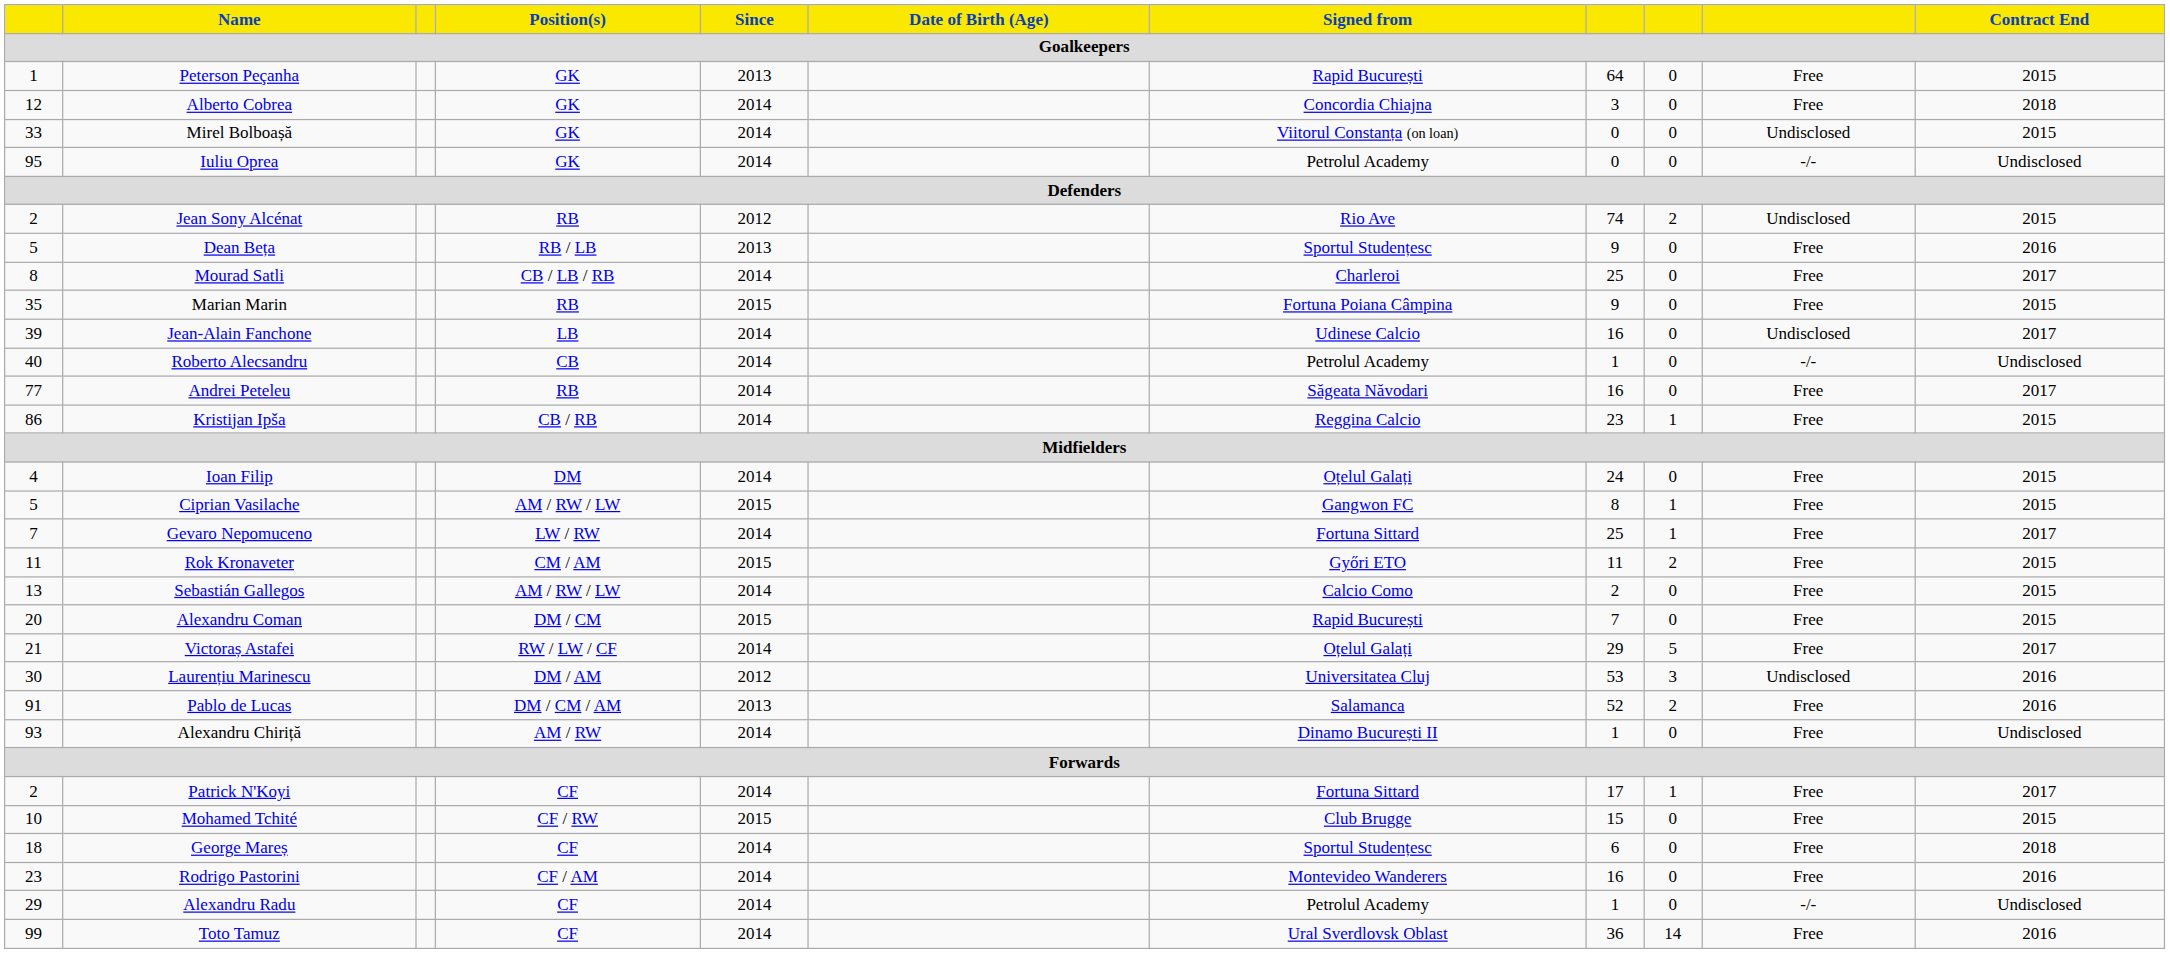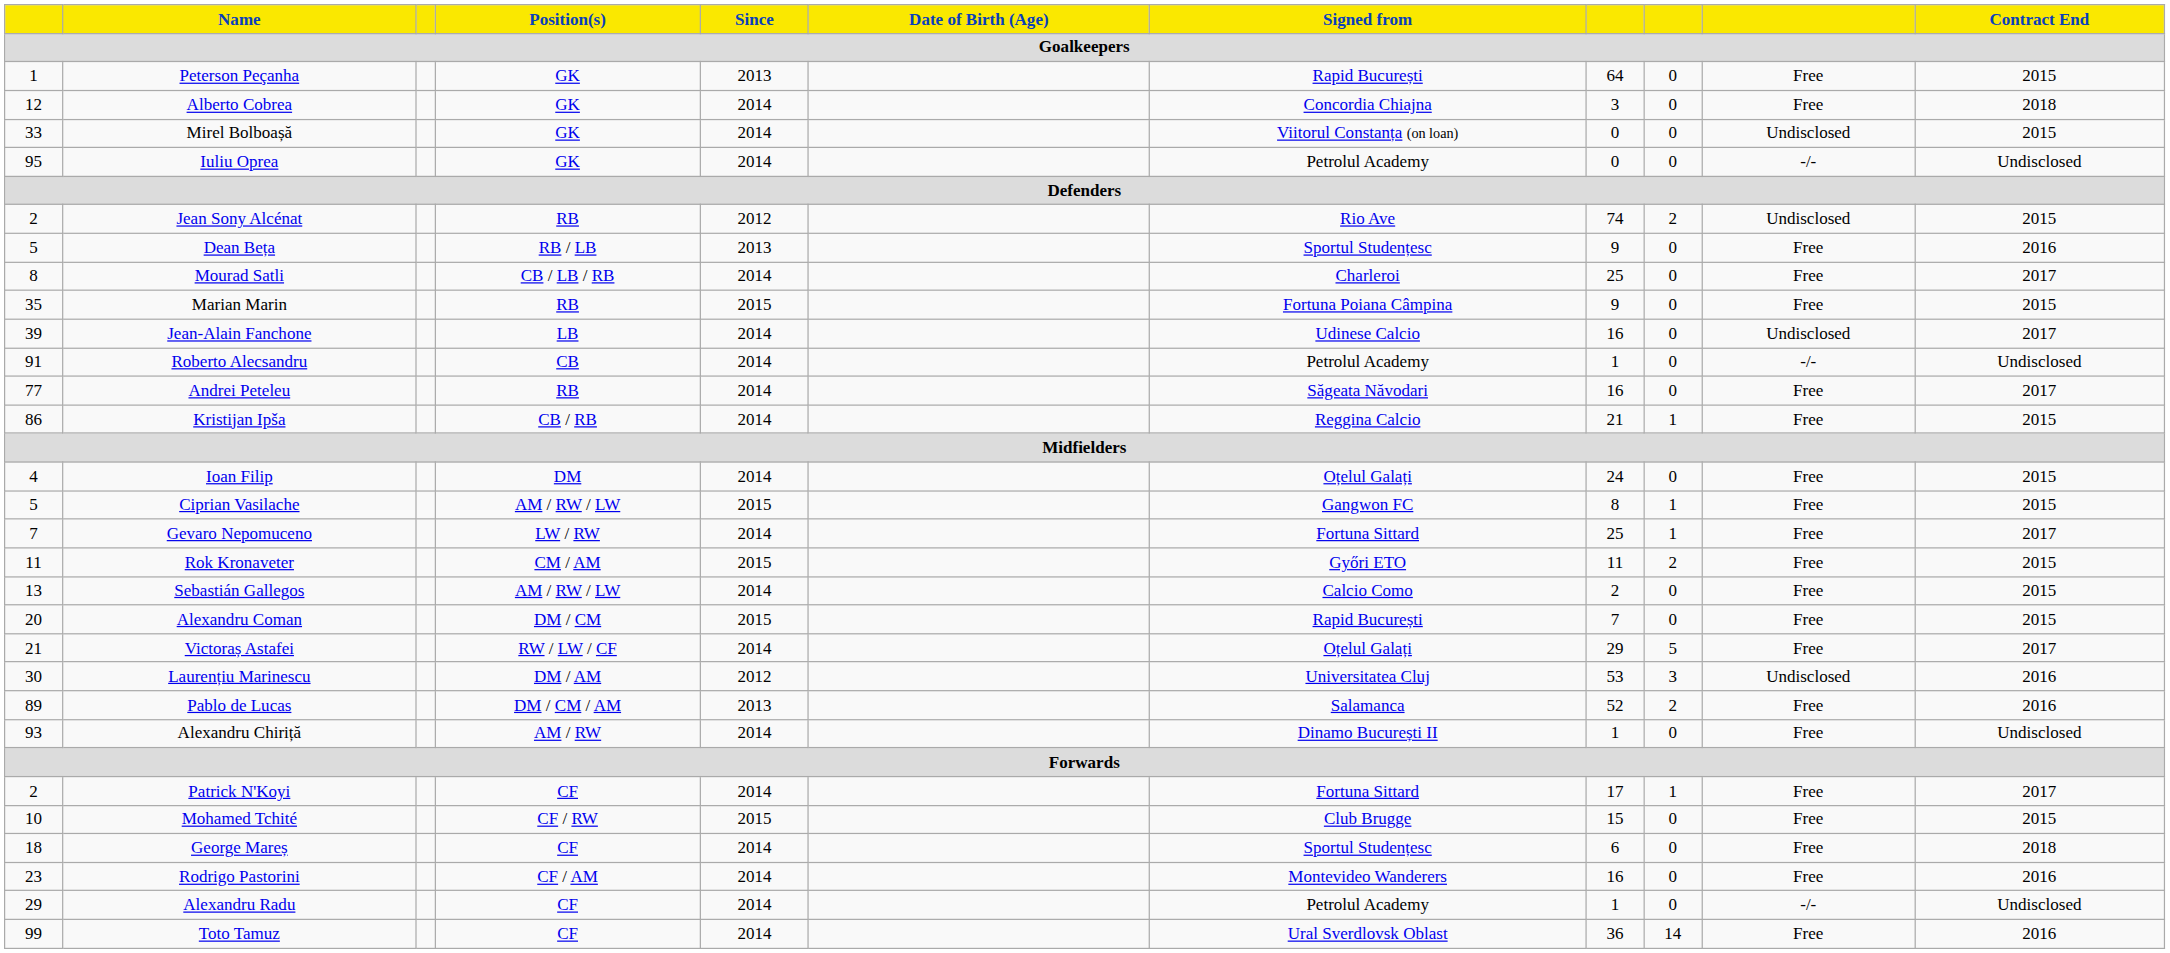 <table class="wikitable" style="text-align:center; font-size:88%; width:90%;">
 <tr>
 <th style="background:#fae800; color:#093fbc; text-align:center;"></th>
 <th style="background:#fae800; color:#093fbc; text-align:center;">Name</th>
 <th style="background:#fae800; color:#093fbc; text-align:center;"></th>
 <th style="background:#fae800; color:#093fbc; text-align:center;">Position(s)</th>
 <th style="background:#fae800; color:#093fbc; text-align:center;">Since</th>
 <th style="background:#fae800; color:#093fbc; text-align:center;">Date of Birth (Age)</th>
 <th style="background:#fae800; color:#093fbc; text-align:center;">Signed from</th>
 <th style="background:#fae800; color:#093fbc; text-align:center;"></th>
 <th style="background:#fae800; color:#093fbc; text-align:center;"></th>
 <th style="background:#fae800; color:#093fbc; text-align:center;"></th>
 <th style="background:#fae800; color:#093fbc; text-align:center;">Contract End</th>
 </tr>
 <tr>
 <th colspan="12" style="background:#dcdcdc; text-align:center;">Goalkeepers</th>
 </tr>
 <tr>
 <td>1</td>
 <td><a href='#'>Peterson Peçanha</a></td>
 <td></td>
 <td><a href='#'>GK</a></td>
 <td>2013</td>
 <td></td>
 <td><a href='#'>Rapid București</a></td>
 <td>64</td>
 <td>0</td>
 <td>Free</td>
 <td>2015</td>
 </tr>
 <tr>
 <td>12</td>
 <td><a href='#'>Alberto Cobrea</a></td>
 <td></td>
 <td><a href='#'>GK</a></td>
 <td>2014</td>
 <td></td>
 <td><a href='#'>Concordia Chiajna</a></td>
 <td>3</td>
 <td>0</td>
 <td>Free</td>
 <td>2018</td>
 </tr>
 <tr>
 <td>33</td>
 <td>Mirel Bolboașă</td>
 <td></td>
 <td><a href='#'>GK</a></td>
 <td>2014</td>
 <td></td>
 <td><a href='#'>Viitorul Constanța</a> <small>(on loan)</small></td>
 <td>0</td>
 <td>0</td>
 <td>Undisclosed</td>
 <td>2015</td>
 </tr>
 <tr>
 <td>95</td>
 <td><a href='#'>Iuliu Oprea</a></td>
 <td></td>
 <td><a href='#'>GK</a></td>
 <td>2014</td>
 <td></td>
 <td>Petrolul Academy</td>
 <td>0</td>
 <td>0</td>
 <td>-/-</td>
 <td>Undisclosed</td>
 </tr>
 <tr>
 <th colspan="12" style="background:#dcdcdc; text-align:center;">Defenders</th>
 </tr>
 <tr>
 <td>2</td>
 <td><a href='#'>Jean Sony Alcénat</a></td>
 <td></td>
 <td><a href='#'>RB</a></td>
 <td>2012</td>
 <td></td>
 <td> <a href='#'>Rio Ave</a></td>
 <td>74</td>
 <td>2</td>
 <td>Undisclosed</td>
 <td>2015</td>
 </tr>
 <tr>
 <td>5</td>
 <td><a href='#'>Dean Beța</a></td>
 <td></td>
 <td><a href='#'>RB</a> / <a href='#'>LB</a></td>
 <td>2013</td>
 <td></td>
 <td><a href='#'>Sportul Studențesc</a></td>
 <td>9</td>
 <td>0</td>
 <td>Free</td>
 <td>2016</td>
 </tr>
 <tr>
 <td>8</td>
 <td><a href='#'>Mourad Satli</a></td>
 <td></td>
 <td><a href='#'>CB</a> / <a href='#'>LB</a> / <a href='#'>RB</a></td>
 <td>2014</td>
 <td></td>
 <td> <a href='#'>Charleroi</a></td>
 <td>25</td>
 <td>0</td>
 <td>Free</td>
 <td>2017</td>
 </tr>
 <tr>
 <td>35</td>
 <td>Marian Marin</td>
 <td></td>
 <td><a href='#'>RB</a></td>
 <td>2015</td>
 <td></td>
 <td><a href='#'>Fortuna Poiana Câmpina</a></td>
 <td>9</td>
 <td>0</td>
 <td>Free</td>
 <td>2015</td>
 </tr>
 <tr>
 <td>39</td>
 <td><a href='#'>Jean-Alain Fanchone</a></td>
 <td></td>
 <td><a href='#'>LB</a></td>
 <td>2014</td>
 <td></td>
 <td> <a href='#'>Udinese Calcio</a></td>
 <td>16</td>
 <td>0</td>
 <td>Undisclosed</td>
 <td>2017</td>
 </tr>
 <tr>
-<td>40</td>
+<td>91</td>
 <td><a href='#'>Roberto Alecsandru</a></td>
 <td></td>
 <td><a href='#'>CB</a></td>
 <td>2014</td>
 <td></td>
 <td>Petrolul Academy</td>
 <td>1</td>
 <td>0</td>
 <td>-/-</td>
 <td>Undisclosed</td>
 </tr>
 <tr>
 <td>77</td>
 <td><a href='#'>Andrei Peteleu</a></td>
 <td></td>
 <td><a href='#'>RB</a></td>
 <td>2014</td>
 <td></td>
 <td><a href='#'>Săgeata Năvodari</a></td>
 <td>16</td>
 <td>0</td>
 <td>Free</td>
 <td>2017</td>
 </tr>
 <tr>
 <td>86</td>
 <td><a href='#'>Kristijan Ipša</a></td>
 <td></td>
 <td><a href='#'>CB</a> / <a href='#'>RB</a></td>
 <td>2014</td>
 <td></td>
 <td> <a href='#'>Reggina Calcio</a></td>
-<td>23</td>
+<td>21</td>
 <td>1</td>
 <td>Free</td>
 <td>2015</td>
 </tr>
 <tr>
 <th colspan="12" style="background:#dcdcdc; text-align:center;">Midfielders</th>
 </tr>
 <tr>
 <td>4</td>
 <td><a href='#'>Ioan Filip</a></td>
 <td></td>
 <td><a href='#'>DM</a></td>
 <td>2014</td>
 <td></td>
 <td><a href='#'>Oțelul Galați</a></td>
 <td>24</td>
 <td>0</td>
 <td>Free</td>
 <td>2015</td>
 </tr>
 <tr>
 <td>5</td>
 <td><a href='#'>Ciprian Vasilache</a></td>
 <td></td>
 <td><a href='#'>AM</a> / <a href='#'>RW</a> / <a href='#'>LW</a></td>
 <td>2015</td>
 <td></td>
 <td> <a href='#'>Gangwon FC</a></td>
 <td>8</td>
 <td>1</td>
 <td>Free</td>
 <td>2015</td>
 </tr>
 <tr>
 <td>7</td>
 <td><a href='#'>Gevaro Nepomuceno</a></td>
 <td></td>
 <td><a href='#'>LW</a> / <a href='#'>RW</a></td>
 <td>2014</td>
 <td></td>
 <td> <a href='#'>Fortuna Sittard</a></td>
 <td>25</td>
 <td>1</td>
 <td>Free</td>
 <td>2017</td>
 </tr>
 <tr>
 <td>11</td>
 <td><a href='#'>Rok Kronaveter</a></td>
 <td></td>
 <td><a href='#'>CM</a> / <a href='#'>AM</a></td>
 <td>2015</td>
 <td></td>
 <td> <a href='#'>Győri ETO</a></td>
 <td>11</td>
 <td>2</td>
 <td>Free</td>
 <td>2015</td>
 </tr>
 <tr>
 <td>13</td>
 <td><a href='#'>Sebastián Gallegos</a></td>
 <td></td>
 <td><a href='#'>AM</a> / <a href='#'>RW</a> / <a href='#'>LW</a></td>
 <td>2014</td>
 <td></td>
 <td> <a href='#'>Calcio Como</a></td>
 <td>2</td>
 <td>0</td>
 <td>Free</td>
 <td>2015</td>
 </tr>
 <tr>
 <td>20</td>
 <td><a href='#'>Alexandru Coman</a></td>
 <td></td>
 <td><a href='#'>DM</a> / <a href='#'>CM</a></td>
 <td>2015</td>
 <td></td>
 <td><a href='#'>Rapid București</a></td>
 <td>7</td>
 <td>0</td>
 <td>Free</td>
 <td>2015</td>
 </tr>
 <tr>
 <td>21</td>
 <td><a href='#'>Victoraș Astafei</a></td>
 <td></td>
 <td><a href='#'>RW</a> / <a href='#'>LW</a> / <a href='#'>CF</a></td>
 <td>2014</td>
 <td></td>
 <td><a href='#'>Oțelul Galați</a></td>
 <td>29</td>
 <td>5</td>
 <td>Free</td>
 <td>2017</td>
 </tr>
 <tr>
 <td>30</td>
 <td><a href='#'>Laurențiu Marinescu</a></td>
 <td></td>
 <td><a href='#'>DM</a> / <a href='#'>AM</a></td>
 <td>2012</td>
 <td></td>
 <td><a href='#'>Universitatea Cluj</a></td>
 <td>53</td>
 <td>3</td>
 <td>Undisclosed</td>
 <td>2016</td>
 </tr>
 <tr>
-<td>91</td>
+<td>89</td>
 <td><a href='#'>Pablo de Lucas</a></td>
 <td></td>
 <td><a href='#'>DM</a> / <a href='#'>CM</a> / <a href='#'>AM</a></td>
 <td>2013</td>
 <td></td>
 <td> <a href='#'>Salamanca</a></td>
 <td>52</td>
 <td>2</td>
 <td>Free</td>
 <td>2016</td>
 </tr>
 <tr>
 <td>93</td>
 <td>Alexandru Chiriță</td>
 <td></td>
 <td><a href='#'>AM</a> / <a href='#'>RW</a></td>
 <td>2014</td>
 <td></td>
 <td><a href='#'>Dinamo București II</a></td>
 <td>1</td>
 <td>0</td>
 <td>Free</td>
 <td>Undisclosed</td>
 </tr>
 <tr>
 <th colspan="12" style="background:#dcdcdc; text-align:center;">Forwards</th>
 </tr>
 <tr>
 <td>2</td>
 <td><a href='#'>Patrick N'Koyi</a></td>
 <td></td>
 <td><a href='#'>CF</a></td>
 <td>2014</td>
 <td></td>
 <td> <a href='#'>Fortuna Sittard</a></td>
 <td>17</td>
 <td>1</td>
 <td>Free</td>
 <td>2017</td>
 </tr>
 <tr>
 <td>10</td>
 <td><a href='#'>Mohamed Tchité</a></td>
 <td></td>
 <td><a href='#'>CF</a> / <a href='#'>RW</a></td>
 <td>2015</td>
 <td></td>
 <td> <a href='#'>Club Brugge</a></td>
 <td>15</td>
 <td>0</td>
 <td>Free</td>
 <td>2015</td>
 </tr>
 <tr>
 <td>18</td>
 <td><a href='#'>George Mareș</a></td>
 <td></td>
 <td><a href='#'>CF</a></td>
 <td>2014</td>
 <td></td>
 <td><a href='#'>Sportul Studențesc</a></td>
 <td>6</td>
 <td>0</td>
 <td>Free</td>
 <td>2018</td>
 </tr>
 <tr>
 <td>23</td>
 <td><a href='#'>Rodrigo Pastorini</a></td>
 <td></td>
 <td><a href='#'>CF</a> / <a href='#'>AM</a></td>
 <td>2014</td>
 <td></td>
 <td> <a href='#'>Montevideo Wanderers</a></td>
 <td>16</td>
 <td>0</td>
 <td>Free</td>
 <td>2016</td>
 </tr>
 <tr>
 <td>29</td>
 <td><a href='#'>Alexandru Radu</a></td>
 <td></td>
 <td><a href='#'>CF</a></td>
 <td>2014</td>
 <td></td>
 <td>Petrolul Academy</td>
 <td>1</td>
 <td>0</td>
 <td>-/-</td>
 <td>Undisclosed</td>
 </tr>
 <tr>
 <td>99</td>
 <td><a href='#'>Toto Tamuz</a></td>
 <td></td>
 <td><a href='#'>CF</a></td>
 <td>2014</td>
 <td></td>
 <td> <a href='#'>Ural Sverdlovsk Oblast</a></td>
 <td>36</td>
 <td>14</td>
 <td>Free</td>
 <td>2016</td>
 </tr>
 </table>
